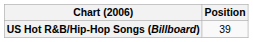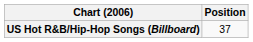 <table class="wikitable sortable plainrowheaders" style="text-align:center;">
 <tr>
 <th>Chart (2006)</th>
 <th>Position</th>
 </tr>
 <tr>
 <th scope="row">US Hot R&B/Hip-Hop Songs (<em>Billboard</em>)</th>
-<td>39</td>
+<td>37</td>
 </tr>
 </table>
